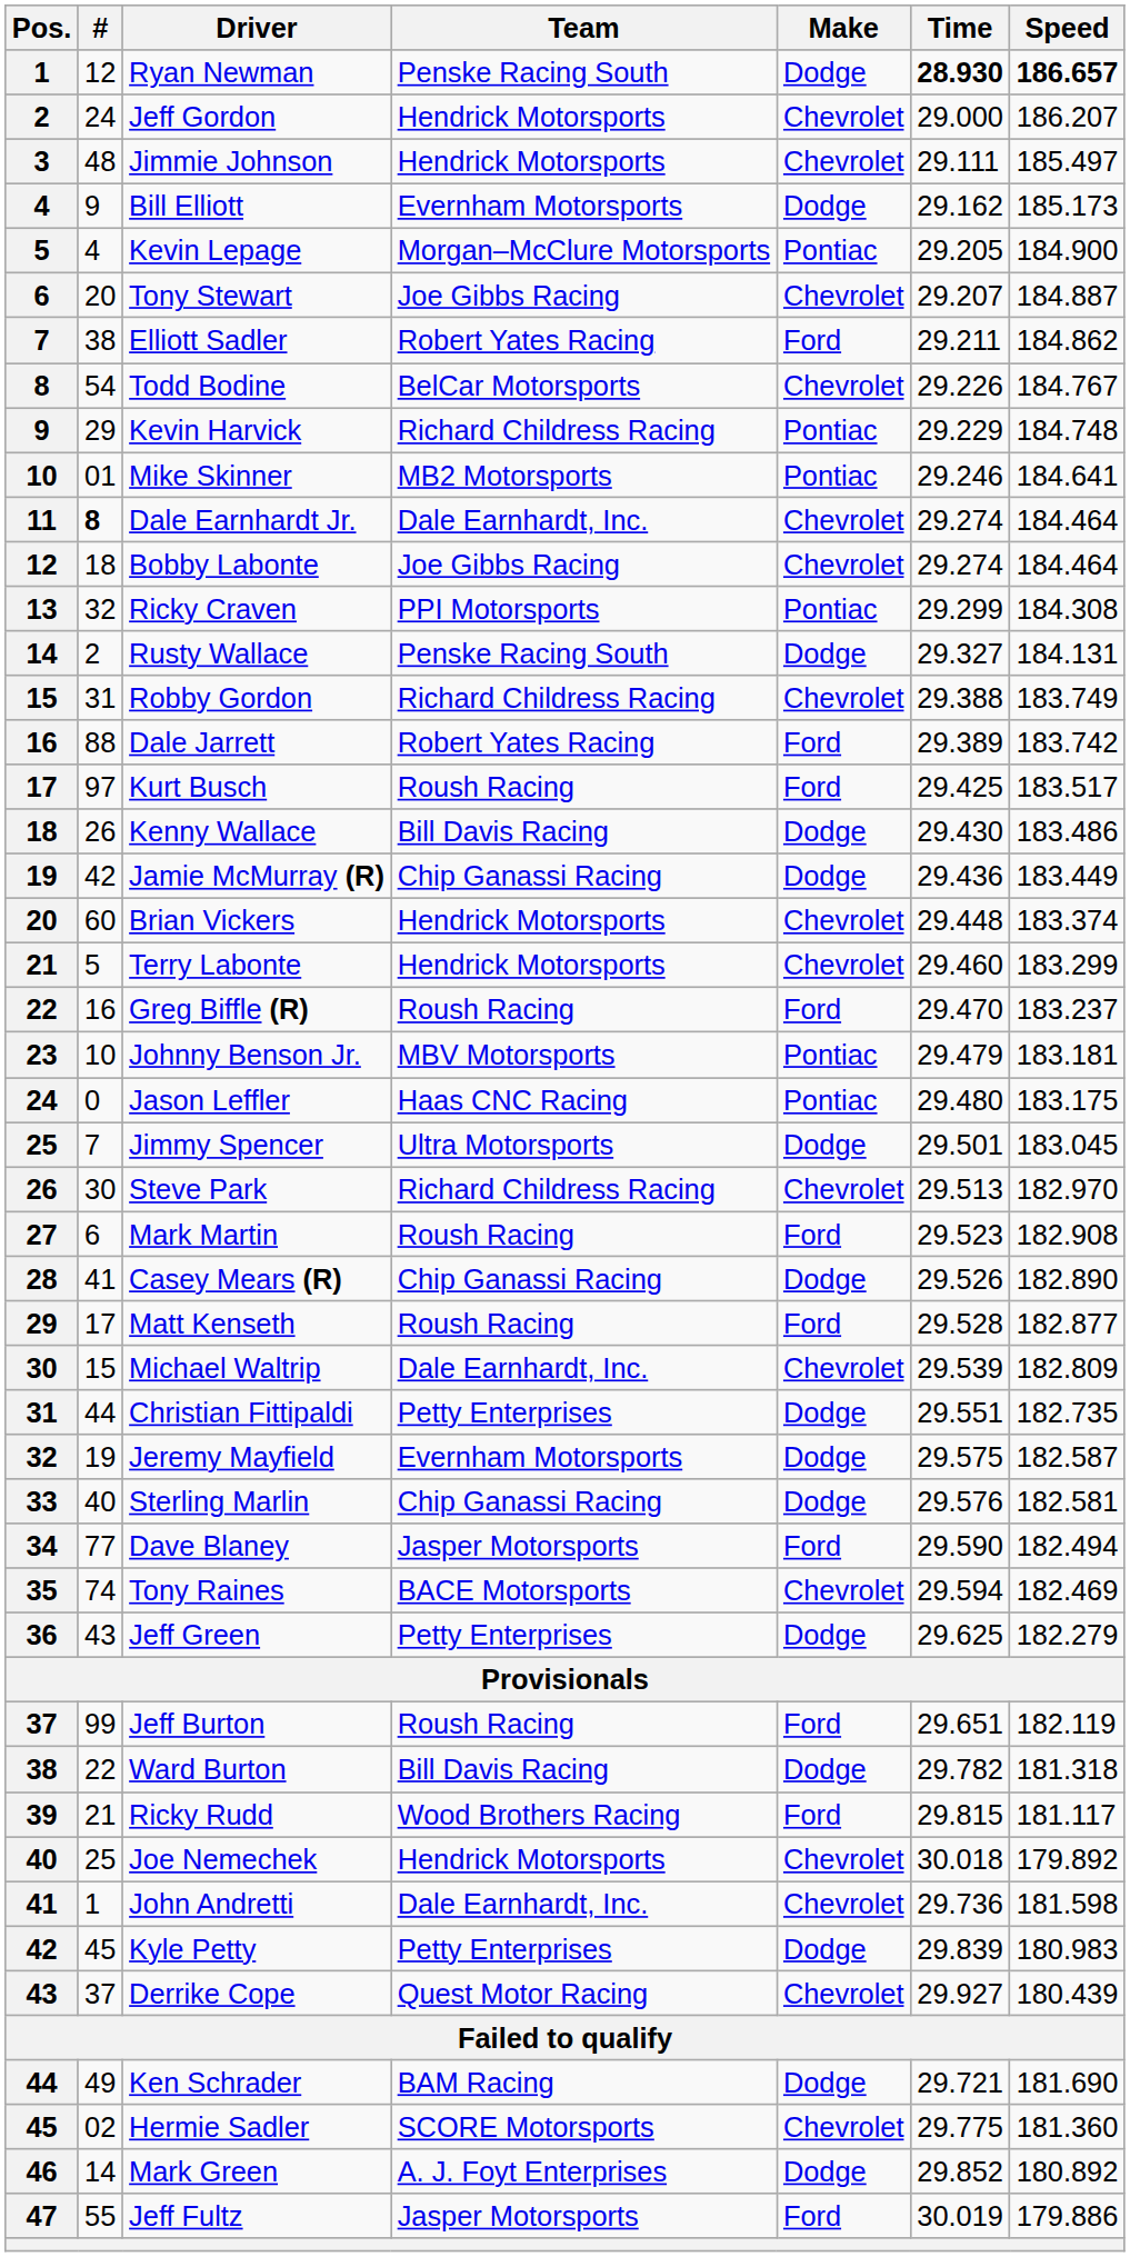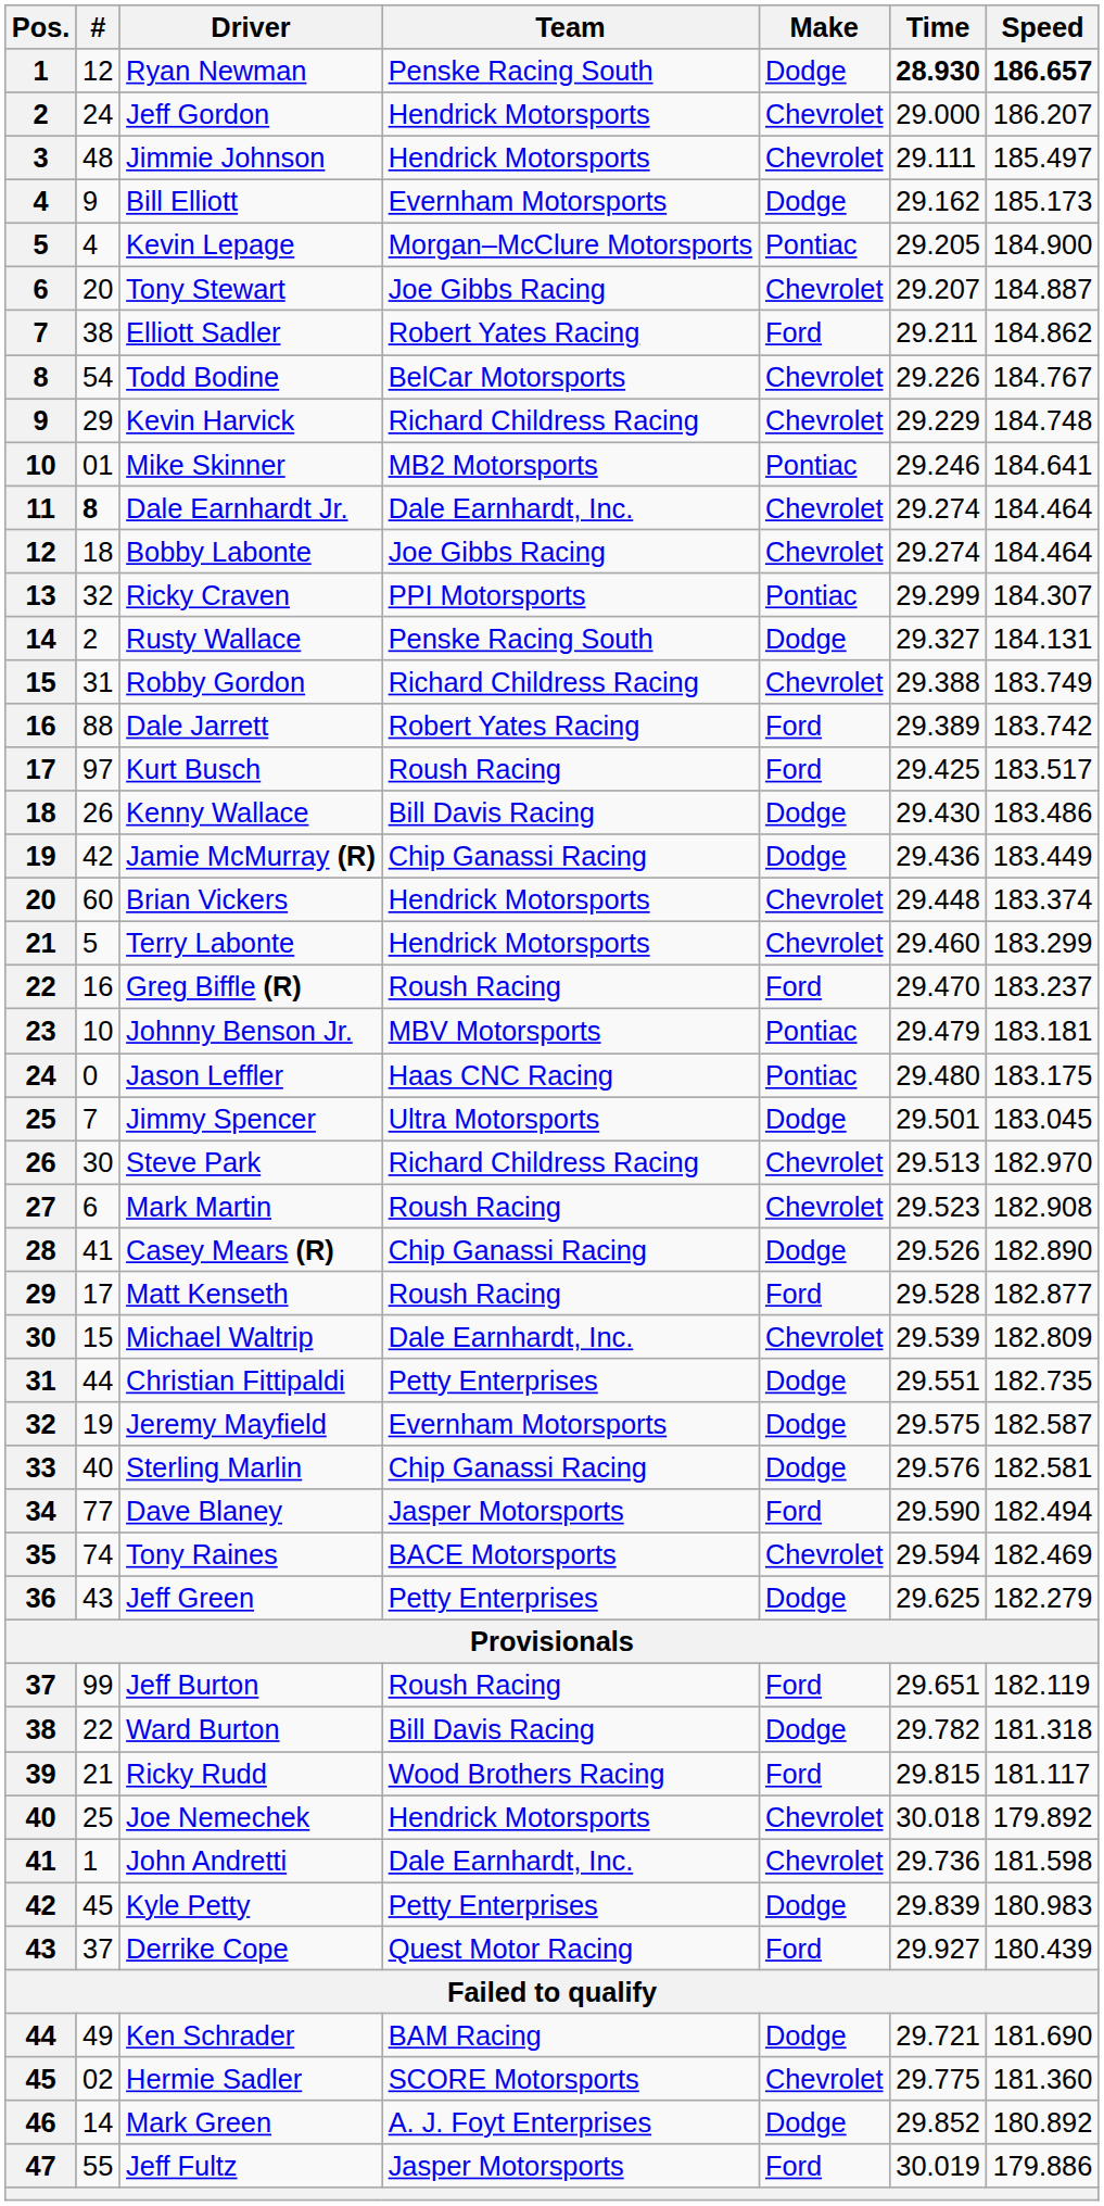 <table class="wikitable" style="font-size:95%">
 <tr>
 <th>Pos.</th>
 <th>#</th>
 <th>Driver</th>
 <th>Team</th>
 <th>Make</th>
 <th>Time</th>
 <th>Speed</th>
 </tr>
 <tr>
 <th>1</th>
 <td>12</td>
 <td><a href='#'>Ryan Newman</a></td>
 <td><a href='#'>Penske Racing South</a></td>
 <td><a href='#'>Dodge</a></td>
 <td><strong>28.930</strong></td>
 <td><strong>186.657</strong></td>
 </tr>
 <tr>
 <th>2</th>
 <td>24</td>
 <td><a href='#'>Jeff Gordon</a></td>
 <td><a href='#'>Hendrick Motorsports</a></td>
 <td><a href='#'>Chevrolet</a></td>
 <td>29.000</td>
 <td>186.207</td>
 </tr>
 <tr>
 <th>3</th>
 <td>48</td>
 <td><a href='#'>Jimmie Johnson</a></td>
 <td><a href='#'>Hendrick Motorsports</a></td>
 <td><a href='#'>Chevrolet</a></td>
 <td>29.111</td>
 <td>185.497</td>
 </tr>
 <tr>
 <th>4</th>
 <td>9</td>
 <td><a href='#'>Bill Elliott</a></td>
 <td><a href='#'>Evernham Motorsports</a></td>
 <td><a href='#'>Dodge</a></td>
 <td>29.162</td>
 <td>185.173</td>
 </tr>
 <tr>
 <th>5</th>
 <td>4</td>
 <td><a href='#'>Kevin Lepage</a></td>
 <td><a href='#'>Morgan–McClure Motorsports</a></td>
 <td><a href='#'>Pontiac</a></td>
 <td>29.205</td>
 <td>184.900</td>
 </tr>
 <tr>
 <th>6</th>
 <td>20</td>
 <td><a href='#'>Tony Stewart</a></td>
 <td><a href='#'>Joe Gibbs Racing</a></td>
 <td><a href='#'>Chevrolet</a></td>
 <td>29.207</td>
 <td>184.887</td>
 </tr>
 <tr>
 <th>7</th>
 <td>38</td>
 <td><a href='#'>Elliott Sadler</a></td>
 <td><a href='#'>Robert Yates Racing</a></td>
 <td><a href='#'>Ford</a></td>
 <td>29.211</td>
 <td>184.862</td>
 </tr>
 <tr>
 <th>8</th>
 <td>54</td>
 <td><a href='#'>Todd Bodine</a></td>
 <td><a href='#'>BelCar Motorsports</a></td>
 <td><a href='#'>Chevrolet</a></td>
 <td>29.226</td>
 <td>184.767</td>
 </tr>
 <tr>
 <th>9</th>
 <td>29</td>
 <td><a href='#'>Kevin Harvick</a></td>
 <td><a href='#'>Richard Childress Racing</a></td>
-<td><a href='#'>Pontiac</a></td>
+<td><a href='#'>Chevrolet</a></td>
 <td>29.229</td>
 <td>184.748</td>
 </tr>
 <tr>
 <th>10</th>
 <td>01</td>
 <td><a href='#'>Mike Skinner</a></td>
 <td><a href='#'>MB2 Motorsports</a></td>
 <td><a href='#'>Pontiac</a></td>
 <td>29.246</td>
 <td>184.641</td>
 </tr>
 <tr>
 <th>11</th>
 <td><strong>8</strong></td>
 <td><a href='#'>Dale Earnhardt Jr.</a></td>
 <td><a href='#'>Dale Earnhardt, Inc.</a></td>
 <td><a href='#'>Chevrolet</a></td>
 <td>29.274</td>
 <td>184.464</td>
 </tr>
 <tr>
 <th>12</th>
 <td>18</td>
 <td><a href='#'>Bobby Labonte</a></td>
 <td><a href='#'>Joe Gibbs Racing</a></td>
 <td><a href='#'>Chevrolet</a></td>
 <td>29.274</td>
 <td>184.464</td>
 </tr>
 <tr>
 <th>13</th>
 <td>32</td>
 <td><a href='#'>Ricky Craven</a></td>
 <td><a href='#'>PPI Motorsports</a></td>
 <td><a href='#'>Pontiac</a></td>
 <td>29.299</td>
-<td>184.308</td>
+<td>184.307</td>
 </tr>
 <tr>
 <th>14</th>
 <td>2</td>
 <td><a href='#'>Rusty Wallace</a></td>
 <td><a href='#'>Penske Racing South</a></td>
 <td><a href='#'>Dodge</a></td>
 <td>29.327</td>
 <td>184.131</td>
 </tr>
 <tr>
 <th>15</th>
 <td>31</td>
 <td><a href='#'>Robby Gordon</a></td>
 <td><a href='#'>Richard Childress Racing</a></td>
 <td><a href='#'>Chevrolet</a></td>
 <td>29.388</td>
 <td>183.749</td>
 </tr>
 <tr>
 <th>16</th>
 <td>88</td>
 <td><a href='#'>Dale Jarrett</a></td>
 <td><a href='#'>Robert Yates Racing</a></td>
 <td><a href='#'>Ford</a></td>
 <td>29.389</td>
 <td>183.742</td>
 </tr>
 <tr>
 <th>17</th>
 <td>97</td>
 <td><a href='#'>Kurt Busch</a></td>
 <td><a href='#'>Roush Racing</a></td>
 <td><a href='#'>Ford</a></td>
 <td>29.425</td>
 <td>183.517</td>
 </tr>
 <tr>
 <th>18</th>
 <td>26</td>
 <td><a href='#'>Kenny Wallace</a></td>
 <td><a href='#'>Bill Davis Racing</a></td>
 <td><a href='#'>Dodge</a></td>
 <td>29.430</td>
 <td>183.486</td>
 </tr>
 <tr>
 <th>19</th>
 <td>42</td>
 <td><a href='#'>Jamie McMurray</a> <strong>(R)</strong></td>
 <td><a href='#'>Chip Ganassi Racing</a></td>
 <td><a href='#'>Dodge</a></td>
 <td>29.436</td>
 <td>183.449</td>
 </tr>
 <tr>
 <th>20</th>
 <td>60</td>
 <td><a href='#'>Brian Vickers</a></td>
 <td><a href='#'>Hendrick Motorsports</a></td>
 <td><a href='#'>Chevrolet</a></td>
 <td>29.448</td>
 <td>183.374</td>
 </tr>
 <tr>
 <th>21</th>
 <td>5</td>
 <td><a href='#'>Terry Labonte</a></td>
 <td><a href='#'>Hendrick Motorsports</a></td>
 <td><a href='#'>Chevrolet</a></td>
 <td>29.460</td>
 <td>183.299</td>
 </tr>
 <tr>
 <th>22</th>
 <td>16</td>
 <td><a href='#'>Greg Biffle</a> <strong>(R)</strong></td>
 <td><a href='#'>Roush Racing</a></td>
 <td><a href='#'>Ford</a></td>
 <td>29.470</td>
 <td>183.237</td>
 </tr>
 <tr>
 <th>23</th>
 <td>10</td>
 <td><a href='#'>Johnny Benson Jr.</a></td>
 <td><a href='#'>MBV Motorsports</a></td>
 <td><a href='#'>Pontiac</a></td>
 <td>29.479</td>
 <td>183.181</td>
 </tr>
 <tr>
 <th>24</th>
 <td>0</td>
 <td><a href='#'>Jason Leffler</a></td>
 <td><a href='#'>Haas CNC Racing</a></td>
 <td><a href='#'>Pontiac</a></td>
 <td>29.480</td>
 <td>183.175</td>
 </tr>
 <tr>
 <th>25</th>
 <td>7</td>
 <td><a href='#'>Jimmy Spencer</a></td>
 <td><a href='#'>Ultra Motorsports</a></td>
 <td><a href='#'>Dodge</a></td>
 <td>29.501</td>
 <td>183.045</td>
 </tr>
 <tr>
 <th>26</th>
 <td>30</td>
 <td><a href='#'>Steve Park</a></td>
 <td><a href='#'>Richard Childress Racing</a></td>
 <td><a href='#'>Chevrolet</a></td>
 <td>29.513</td>
 <td>182.970</td>
 </tr>
 <tr>
 <th>27</th>
 <td>6</td>
 <td><a href='#'>Mark Martin</a></td>
 <td><a href='#'>Roush Racing</a></td>
-<td><a href='#'>Ford</a></td>
+<td><a href='#'>Chevrolet</a></td>
 <td>29.523</td>
 <td>182.908</td>
 </tr>
 <tr>
 <th>28</th>
 <td>41</td>
 <td><a href='#'>Casey Mears</a> <strong>(R)</strong></td>
 <td><a href='#'>Chip Ganassi Racing</a></td>
 <td><a href='#'>Dodge</a></td>
 <td>29.526</td>
 <td>182.890</td>
 </tr>
 <tr>
 <th>29</th>
 <td>17</td>
 <td><a href='#'>Matt Kenseth</a></td>
 <td><a href='#'>Roush Racing</a></td>
 <td><a href='#'>Ford</a></td>
 <td>29.528</td>
 <td>182.877</td>
 </tr>
 <tr>
 <th>30</th>
 <td>15</td>
 <td><a href='#'>Michael Waltrip</a></td>
 <td><a href='#'>Dale Earnhardt, Inc.</a></td>
 <td><a href='#'>Chevrolet</a></td>
 <td>29.539</td>
 <td>182.809</td>
 </tr>
 <tr>
 <th>31</th>
 <td>44</td>
 <td><a href='#'>Christian Fittipaldi</a></td>
 <td><a href='#'>Petty Enterprises</a></td>
 <td><a href='#'>Dodge</a></td>
 <td>29.551</td>
 <td>182.735</td>
 </tr>
 <tr>
 <th>32</th>
 <td>19</td>
 <td><a href='#'>Jeremy Mayfield</a></td>
 <td><a href='#'>Evernham Motorsports</a></td>
 <td><a href='#'>Dodge</a></td>
 <td>29.575</td>
 <td>182.587</td>
 </tr>
 <tr>
 <th>33</th>
 <td>40</td>
 <td><a href='#'>Sterling Marlin</a></td>
 <td><a href='#'>Chip Ganassi Racing</a></td>
 <td><a href='#'>Dodge</a></td>
 <td>29.576</td>
 <td>182.581</td>
 </tr>
 <tr>
 <th>34</th>
 <td>77</td>
 <td><a href='#'>Dave Blaney</a></td>
 <td><a href='#'>Jasper Motorsports</a></td>
 <td><a href='#'>Ford</a></td>
 <td>29.590</td>
 <td>182.494</td>
 </tr>
 <tr>
 <th>35</th>
 <td>74</td>
 <td><a href='#'>Tony Raines</a></td>
 <td><a href='#'>BACE Motorsports</a></td>
 <td><a href='#'>Chevrolet</a></td>
 <td>29.594</td>
 <td>182.469</td>
 </tr>
 <tr>
 <th>36</th>
 <td>43</td>
 <td><a href='#'>Jeff Green</a></td>
 <td><a href='#'>Petty Enterprises</a></td>
 <td><a href='#'>Dodge</a></td>
 <td>29.625</td>
 <td>182.279</td>
 </tr>
 <tr>
 <th colspan="7">Provisionals</th>
 </tr>
 <tr>
 <th>37</th>
 <td>99</td>
 <td><a href='#'>Jeff Burton</a></td>
 <td><a href='#'>Roush Racing</a></td>
 <td><a href='#'>Ford</a></td>
 <td>29.651</td>
 <td>182.119</td>
 </tr>
 <tr>
 <th>38</th>
 <td>22</td>
 <td><a href='#'>Ward Burton</a></td>
 <td><a href='#'>Bill Davis Racing</a></td>
 <td><a href='#'>Dodge</a></td>
 <td>29.782</td>
 <td>181.318</td>
 </tr>
 <tr>
 <th>39</th>
 <td>21</td>
 <td><a href='#'>Ricky Rudd</a></td>
 <td><a href='#'>Wood Brothers Racing</a></td>
 <td><a href='#'>Ford</a></td>
 <td>29.815</td>
 <td>181.117</td>
 </tr>
 <tr>
 <th>40</th>
 <td>25</td>
 <td><a href='#'>Joe Nemechek</a></td>
 <td><a href='#'>Hendrick Motorsports</a></td>
 <td><a href='#'>Chevrolet</a></td>
 <td>30.018</td>
 <td>179.892</td>
 </tr>
 <tr>
 <th>41</th>
 <td>1</td>
 <td><a href='#'>John Andretti</a></td>
 <td><a href='#'>Dale Earnhardt, Inc.</a></td>
 <td><a href='#'>Chevrolet</a></td>
 <td>29.736</td>
 <td>181.598</td>
 </tr>
 <tr>
 <th>42</th>
 <td>45</td>
 <td><a href='#'>Kyle Petty</a></td>
 <td><a href='#'>Petty Enterprises</a></td>
 <td><a href='#'>Dodge</a></td>
 <td>29.839</td>
 <td>180.983</td>
 </tr>
 <tr>
 <th>43</th>
 <td>37</td>
 <td><a href='#'>Derrike Cope</a></td>
 <td><a href='#'>Quest Motor Racing</a></td>
-<td><a href='#'>Chevrolet</a></td>
+<td><a href='#'>Ford</a></td>
 <td>29.927</td>
 <td>180.439</td>
 </tr>
 <tr>
 <th colspan="7">Failed to qualify</th>
 </tr>
 <tr>
 <th>44</th>
 <td>49</td>
 <td><a href='#'>Ken Schrader</a></td>
 <td><a href='#'>BAM Racing</a></td>
 <td><a href='#'>Dodge</a></td>
 <td>29.721</td>
 <td>181.690</td>
 </tr>
 <tr>
 <th>45</th>
 <td>02</td>
 <td><a href='#'>Hermie Sadler</a></td>
 <td><a href='#'>SCORE Motorsports</a></td>
 <td><a href='#'>Chevrolet</a></td>
 <td>29.775</td>
 <td>181.360</td>
 </tr>
 <tr>
 <th>46</th>
 <td>14</td>
 <td><a href='#'>Mark Green</a></td>
 <td><a href='#'>A. J. Foyt Enterprises</a></td>
 <td><a href='#'>Dodge</a></td>
 <td>29.852</td>
 <td>180.892</td>
 </tr>
 <tr>
 <th>47</th>
 <td>55</td>
 <td><a href='#'>Jeff Fultz</a></td>
 <td><a href='#'>Jasper Motorsports</a></td>
 <td><a href='#'>Ford</a></td>
 <td>30.019</td>
 <td>179.886</td>
 </tr>
 <tr>
 <th colspan="7"></th>
 </tr>
 </table>
